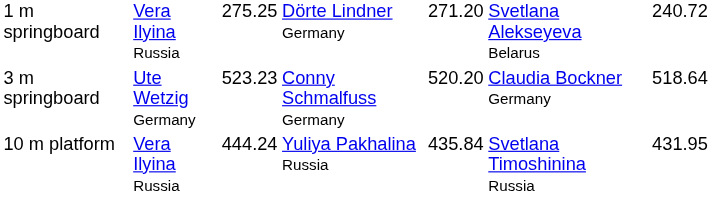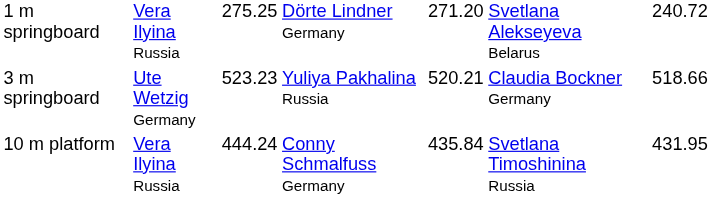 <table>
 <tr valign=top>
 <td>1 m springboard</td>
 <td> <a href='#'>Vera Ilyina</a><br><small>Russia</small></td>
 <td>275.25</td>
 <td> <a href='#'>Dörte Lindner</a><br><small>Germany</small></td>
 <td>271.20</td>
 <td> <a href='#'>Svetlana Alekseyeva</a><br><small>Belarus</small></td>
 <td>240.72</td>
 </tr>
 <tr valign=top>
 <td>3 m springboard</td>
 <td> <a href='#'>Ute Wetzig</a><br><small>Germany</small></td>
 <td>523.23</td>
-<td> <a href='#'>Conny Schmalfuss</a><br><small>Germany</small></td>
-<td>520.20</td>
+<td> <a href='#'>Yuliya Pakhalina</a><br><small>Russia</small></td>
+<td>520.21</td>
 <td> <a href='#'>Claudia Bockner</a><br><small>Germany</small></td>
-<td>518.64</td>
+<td>518.66</td>
 </tr>
 <tr valign=top>
 <td>10 m platform</td>
 <td> <a href='#'>Vera Ilyina</a><br><small>Russia</small></td>
 <td>444.24</td>
-<td> <a href='#'>Yuliya Pakhalina</a><br><small>Russia</small></td>
+<td> <a href='#'>Conny Schmalfuss</a><br><small>Germany</small></td>
 <td>435.84</td>
 <td> <a href='#'>Svetlana Timoshinina</a><br><small>Russia</small></td>
 <td>431.95</td>
 </tr>
 </table>
